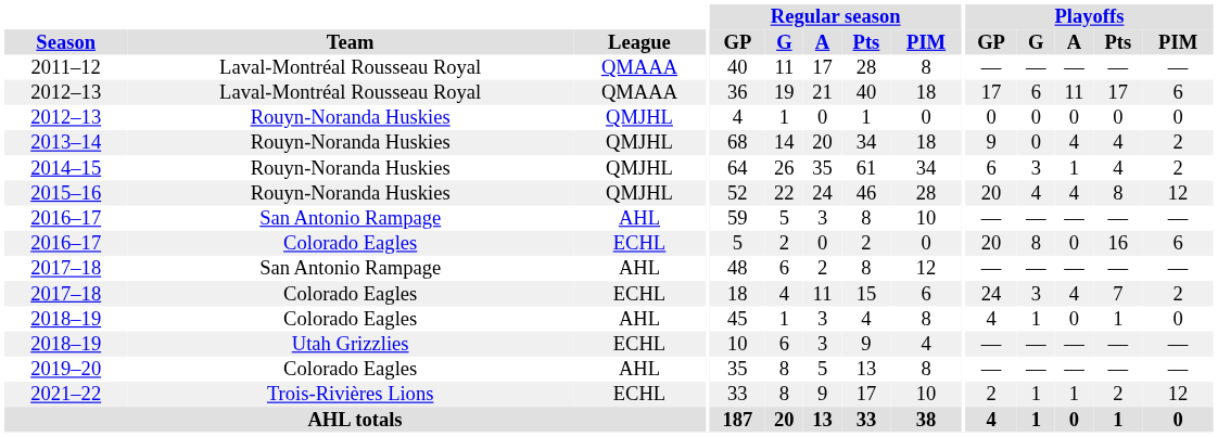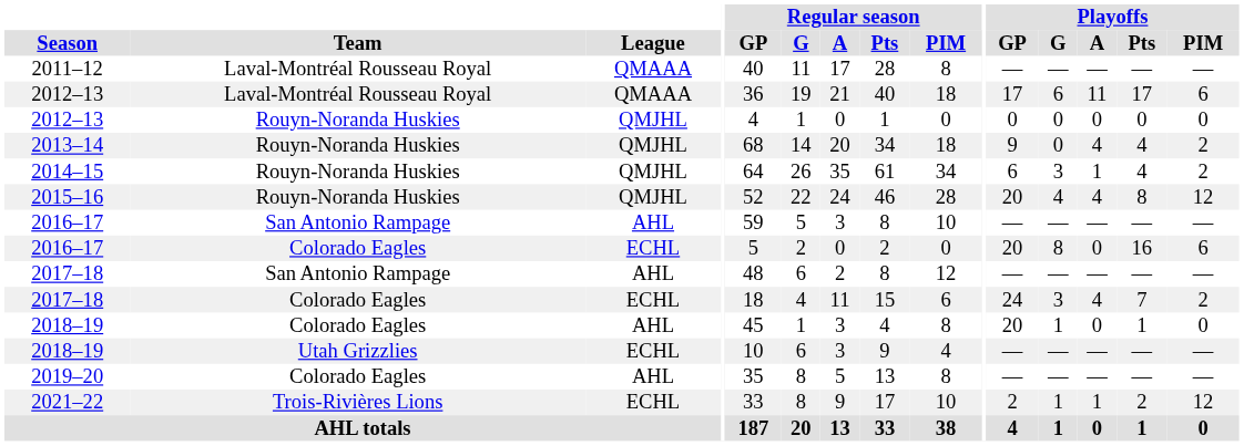 <table border="0" cellpadding="1" cellspacing="0" style="text-align:center; width:60em">
 <tr bgcolor="#e0e0e0">
 <th colspan="3" bgcolor="#ffffff"></th>
 <th rowspan="99" bgcolor="#ffffff"></th>
 <th colspan="5"><a href='#'>Regular season</a></th>
 <th rowspan="99" bgcolor="#ffffff"></th>
 <th colspan="5"><a href='#'>Playoffs</a></th>
 </tr>
 <tr bgcolor="#e0e0e0">
 <th><a href='#'>Season</a></th>
 <th>Team</th>
 <th>League</th>
 <th>GP</th>
 <th><a href='#'>G</a></th>
 <th><a href='#'>A</a></th>
 <th><a href='#'>Pts</a></th>
 <th><a href='#'>PIM</a></th>
 <th>GP</th>
 <th>G</th>
 <th>A</th>
 <th>Pts</th>
 <th>PIM</th>
 </tr>
 <tr>
 <td>2011–12</td>
 <td>Laval-Montréal Rousseau Royal</td>
 <td><a href='#'>QMAAA</a></td>
 <td>40</td>
 <td>11</td>
 <td>17</td>
 <td>28</td>
 <td>8</td>
 <td>—</td>
 <td>—</td>
 <td>—</td>
 <td>—</td>
 <td>—</td>
 </tr>
 <tr bgcolor="#f0f0f0">
 <td>2012–13</td>
 <td>Laval-Montréal Rousseau Royal</td>
 <td>QMAAA</td>
 <td>36</td>
 <td>19</td>
 <td>21</td>
 <td>40</td>
 <td>18</td>
 <td>17</td>
 <td>6</td>
 <td>11</td>
 <td>17</td>
 <td>6</td>
 </tr>
 <tr>
 <td><a href='#'>2012–13</a></td>
 <td><a href='#'>Rouyn-Noranda Huskies</a></td>
 <td><a href='#'>QMJHL</a></td>
 <td>4</td>
 <td>1</td>
 <td>0</td>
 <td>1</td>
 <td>0</td>
 <td>0</td>
 <td>0</td>
 <td>0</td>
 <td>0</td>
 <td>0</td>
 </tr>
 <tr bgcolor="#f0f0f0">
 <td><a href='#'>2013–14</a></td>
 <td>Rouyn-Noranda Huskies</td>
 <td>QMJHL</td>
 <td>68</td>
 <td>14</td>
 <td>20</td>
 <td>34</td>
 <td>18</td>
 <td>9</td>
 <td>0</td>
 <td>4</td>
 <td>4</td>
 <td>2</td>
 </tr>
 <tr>
 <td><a href='#'>2014–15</a></td>
 <td>Rouyn-Noranda Huskies</td>
 <td>QMJHL</td>
 <td>64</td>
 <td>26</td>
 <td>35</td>
 <td>61</td>
 <td>34</td>
 <td>6</td>
 <td>3</td>
 <td>1</td>
 <td>4</td>
 <td>2</td>
 </tr>
 <tr bgcolor="#f0f0f0">
 <td><a href='#'>2015–16</a></td>
 <td>Rouyn-Noranda Huskies</td>
 <td>QMJHL</td>
 <td>52</td>
 <td>22</td>
 <td>24</td>
 <td>46</td>
 <td>28</td>
 <td>20</td>
 <td>4</td>
 <td>4</td>
 <td>8</td>
 <td>12</td>
 </tr>
 <tr>
 <td><a href='#'>2016–17</a></td>
 <td><a href='#'>San Antonio Rampage</a></td>
 <td><a href='#'>AHL</a></td>
 <td>59</td>
 <td>5</td>
 <td>3</td>
 <td>8</td>
 <td>10</td>
 <td>—</td>
 <td>—</td>
 <td>—</td>
 <td>—</td>
 <td>—</td>
 </tr>
 <tr bgcolor="#f0f0f0">
 <td><a href='#'>2016–17</a></td>
 <td><a href='#'>Colorado Eagles</a></td>
 <td><a href='#'>ECHL</a></td>
 <td>5</td>
 <td>2</td>
 <td>0</td>
 <td>2</td>
 <td>0</td>
 <td>20</td>
 <td>8</td>
 <td>0</td>
 <td>16</td>
 <td>6</td>
 </tr>
 <tr>
 <td><a href='#'>2017–18</a></td>
 <td>San Antonio Rampage</td>
 <td>AHL</td>
 <td>48</td>
 <td>6</td>
 <td>2</td>
 <td>8</td>
 <td>12</td>
 <td>—</td>
 <td>—</td>
 <td>—</td>
 <td>—</td>
 <td>—</td>
 </tr>
 <tr bgcolor="#f0f0f0">
 <td><a href='#'>2017–18</a></td>
 <td>Colorado Eagles</td>
 <td>ECHL</td>
 <td>18</td>
 <td>4</td>
 <td>11</td>
 <td>15</td>
 <td>6</td>
 <td>24</td>
 <td>3</td>
 <td>4</td>
 <td>7</td>
 <td>2</td>
 </tr>
 <tr>
 <td><a href='#'>2018–19</a></td>
 <td>Colorado Eagles</td>
 <td>AHL</td>
 <td>45</td>
 <td>1</td>
 <td>3</td>
 <td>4</td>
 <td>8</td>
-<td>4</td>
+<td>20</td>
 <td>1</td>
 <td>0</td>
 <td>1</td>
 <td>0</td>
 </tr>
 <tr bgcolor="#f0f0f0">
 <td><a href='#'>2018–19</a></td>
 <td><a href='#'>Utah Grizzlies</a></td>
 <td>ECHL</td>
 <td>10</td>
 <td>6</td>
 <td>3</td>
 <td>9</td>
 <td>4</td>
 <td>—</td>
 <td>—</td>
 <td>—</td>
 <td>—</td>
 <td>—</td>
 </tr>
 <tr>
 <td><a href='#'>2019–20</a></td>
 <td>Colorado Eagles</td>
 <td>AHL</td>
 <td>35</td>
 <td>8</td>
 <td>5</td>
 <td>13</td>
 <td>8</td>
 <td>—</td>
 <td>—</td>
 <td>—</td>
 <td>—</td>
 <td>—</td>
 </tr>
 <tr bgcolor="#f0f0f0">
 <td><a href='#'>2021–22</a></td>
 <td><a href='#'>Trois-Rivières Lions</a></td>
 <td>ECHL</td>
 <td>33</td>
 <td>8</td>
 <td>9</td>
 <td>17</td>
 <td>10</td>
 <td>2</td>
 <td>1</td>
 <td>1</td>
 <td>2</td>
 <td>12</td>
 </tr>
 <tr bgcolor="#e0e0e0">
 <th colspan="3">AHL totals</th>
 <th>187</th>
 <th>20</th>
 <th>13</th>
 <th>33</th>
 <th>38</th>
 <th>4</th>
 <th>1</th>
 <th>0</th>
 <th>1</th>
 <th>0</th>
 </tr>
 </table>
